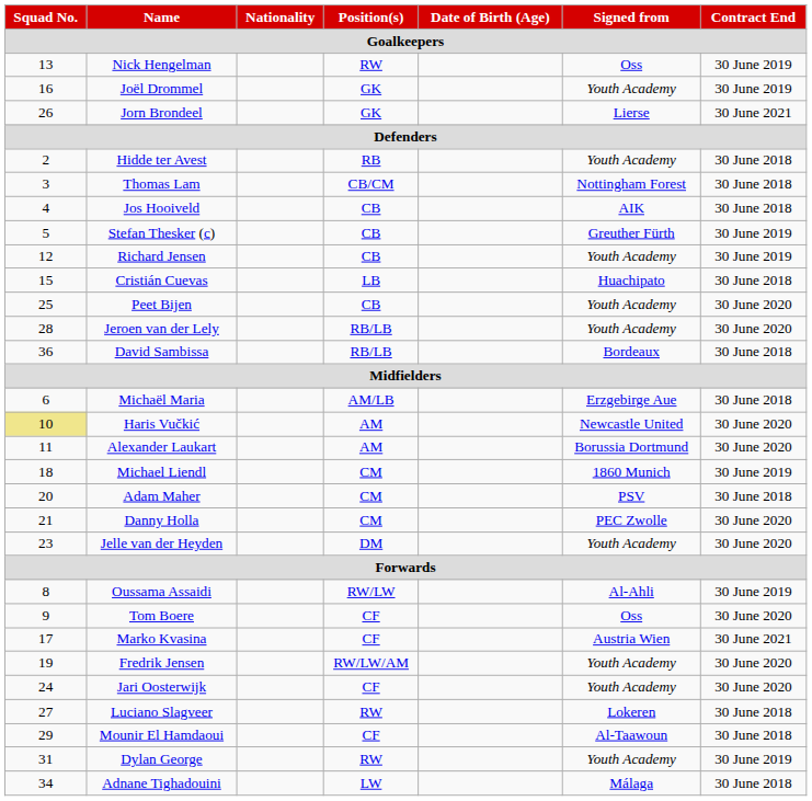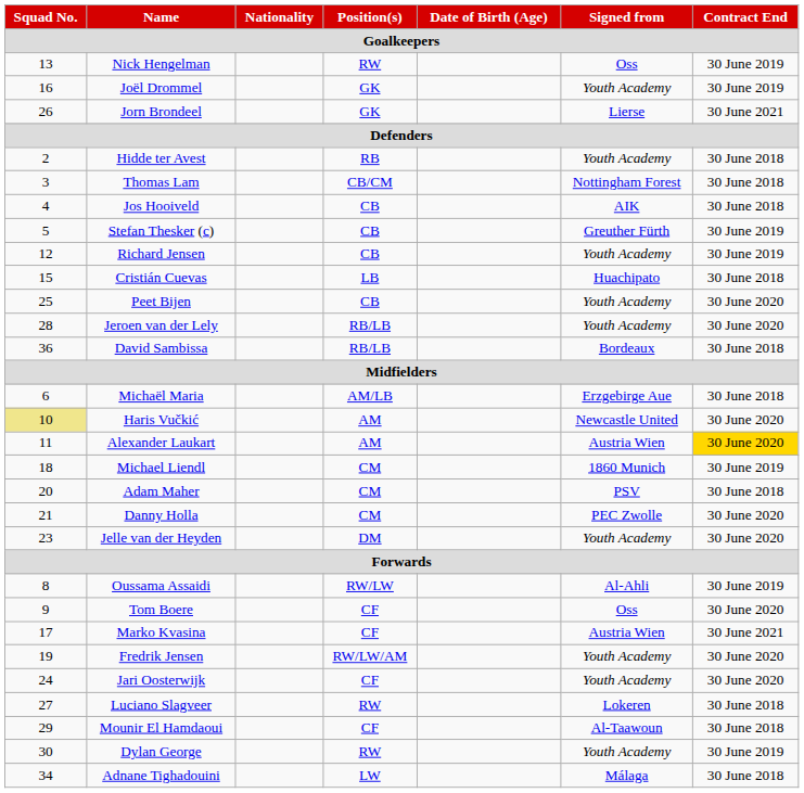 <table class="wikitable" style="text-align:center; font-size:90%; width:90%;">
 <tr>
 <th style="background:#d50000; color:white; text-align:center;">Squad No.</th>
 <th style="background:#d50000; color:white; text-align:center;">Name</th>
 <th style="background:#d50000; color:white; text-align:center;">Nationality</th>
 <th style="background:#d50000; color:white; text-align:center;">Position(s)</th>
 <th style="background:#d50000; color:white; text-align:center;">Date of Birth (Age)</th>
 <th style="background:#d50000; color:white; text-align:center;">Signed from</th>
 <th style="background:#d50000; color:white; text-align:center;">Contract End</th>
 </tr>
 <tr>
 <th colspan=9 style="background:#dcdcdc; text-align:center">Goalkeepers</th>
 </tr>
 <tr>
 <td>13</td>
 <td><a href='#'>Nick Hengelman</a></td>
 <td></td>
 <td><a href='#'>RW</a></td>
 <td></td>
 <td> <a href='#'>Oss</a></td>
 <td>30 June 2019</td>
 </tr>
 <tr>
 <td>16</td>
 <td><a href='#'>Joël Drommel</a></td>
 <td></td>
 <td><a href='#'>GK</a></td>
 <td></td>
 <td><em>Youth Academy</em></td>
 <td>30 June 2019</td>
 </tr>
 <tr>
 <td>26</td>
 <td><a href='#'>Jorn Brondeel</a></td>
 <td></td>
 <td><a href='#'>GK</a></td>
 <td></td>
 <td> <a href='#'>Lierse</a></td>
 <td>30 June 2021</td>
 </tr>
 <tr>
 <th colspan=9 style="background:#dcdcdc; text-align:center">Defenders</th>
 </tr>
 <tr>
 <td>2</td>
 <td><a href='#'>Hidde ter Avest</a></td>
 <td></td>
 <td><a href='#'>RB</a></td>
 <td></td>
 <td><em>Youth Academy</em></td>
 <td>30 June 2018</td>
 </tr>
 <tr>
 <td>3</td>
 <td><a href='#'>Thomas Lam</a></td>
 <td></td>
 <td><a href='#'>CB/CM</a></td>
 <td></td>
 <td> <a href='#'>Nottingham Forest</a></td>
 <td>30 June 2018</td>
 </tr>
 <tr>
 <td>4</td>
 <td><a href='#'>Jos Hooiveld</a></td>
 <td></td>
 <td><a href='#'>CB</a></td>
 <td></td>
 <td> <a href='#'>AIK</a></td>
 <td>30 June 2018</td>
 </tr>
 <tr>
 <td>5</td>
 <td><a href='#'>Stefan Thesker</a> (<a href='#'>c</a>)</td>
 <td></td>
 <td><a href='#'>CB</a></td>
 <td></td>
 <td> <a href='#'>Greuther Fürth</a></td>
 <td>30 June 2019</td>
 </tr>
 <tr>
 <td>12</td>
 <td><a href='#'>Richard Jensen</a></td>
 <td></td>
 <td><a href='#'>CB</a></td>
 <td></td>
 <td><em>Youth Academy</em></td>
 <td>30 June 2019</td>
 </tr>
 <tr>
 <td>15</td>
 <td><a href='#'>Cristián Cuevas</a></td>
 <td></td>
 <td><a href='#'>LB</a></td>
 <td></td>
 <td> <a href='#'>Huachipato</a></td>
 <td>30 June 2018</td>
 </tr>
 <tr>
 <td>25</td>
 <td><a href='#'>Peet Bijen</a></td>
 <td></td>
 <td><a href='#'>CB</a></td>
 <td></td>
 <td><em>Youth Academy</em></td>
 <td>30 June 2020</td>
 </tr>
 <tr>
 <td>28</td>
 <td><a href='#'>Jeroen van der Lely</a></td>
 <td></td>
 <td><a href='#'>RB/LB</a></td>
 <td></td>
 <td><em>Youth Academy</em></td>
 <td>30 June 2020</td>
 </tr>
 <tr>
 <td>36</td>
 <td><a href='#'>David Sambissa</a></td>
 <td></td>
 <td><a href='#'>RB/LB</a></td>
 <td></td>
 <td> <a href='#'>Bordeaux</a></td>
 <td>30 June 2018</td>
 </tr>
 <tr>
 <th colspan=9 style="background:#dcdcdc; text-align:center">Midfielders</th>
 </tr>
 <tr>
 <td>6</td>
 <td><a href='#'>Michaël Maria</a></td>
 <td></td>
 <td><a href='#'>AM/LB</a></td>
 <td></td>
 <td> <a href='#'>Erzgebirge Aue</a></td>
 <td>30 June 2018</td>
 </tr>
 <tr>
 <td style="background: khaki;">10</td>
 <td><a href='#'>Haris Vučkić</a></td>
 <td></td>
 <td><a href='#'>AM</a></td>
 <td></td>
 <td> <a href='#'>Newcastle United</a></td>
 <td>30 June 2020</td>
 </tr>
 <tr>
 <td>11</td>
 <td><a href='#'>Alexander Laukart</a></td>
 <td></td>
 <td><a href='#'>AM</a></td>
 <td></td>
-<td> <a href='#'>Borussia Dortmund</a></td>
-<td>30 June 2020</td>
+<td> <a href='#'>Austria Wien</a></td>
+<td style="background: gold;">30 June 2020</td>
 </tr>
 <tr>
 <td>18</td>
 <td><a href='#'>Michael Liendl</a></td>
 <td></td>
 <td><a href='#'>CM</a></td>
 <td></td>
 <td> <a href='#'>1860 Munich</a></td>
 <td>30 June 2019</td>
 </tr>
 <tr>
 <td>20</td>
 <td><a href='#'>Adam Maher</a></td>
 <td></td>
 <td><a href='#'>CM</a></td>
 <td></td>
 <td> <a href='#'>PSV</a></td>
 <td>30 June 2018</td>
 </tr>
 <tr>
 <td>21</td>
 <td><a href='#'>Danny Holla</a></td>
 <td></td>
 <td><a href='#'>CM</a></td>
 <td></td>
 <td> <a href='#'>PEC Zwolle</a></td>
 <td>30 June 2020</td>
 </tr>
 <tr>
 <td>23</td>
 <td><a href='#'>Jelle van der Heyden</a></td>
 <td></td>
 <td><a href='#'>DM</a></td>
 <td></td>
 <td><em>Youth Academy</em></td>
 <td>30 June 2020</td>
 </tr>
 <tr>
 <th colspan=9 style="background:#dcdcdc; text-align:center">Forwards</th>
 </tr>
 <tr>
 <td>8</td>
 <td><a href='#'>Oussama Assaidi</a></td>
 <td></td>
 <td><a href='#'>RW/LW</a></td>
 <td></td>
 <td> <a href='#'>Al-Ahli</a></td>
 <td>30 June 2019</td>
 </tr>
 <tr>
 <td>9</td>
 <td><a href='#'>Tom Boere</a></td>
 <td></td>
 <td><a href='#'>CF</a></td>
 <td></td>
 <td> <a href='#'>Oss</a></td>
 <td>30 June 2020</td>
 </tr>
 <tr>
 <td>17</td>
 <td><a href='#'>Marko Kvasina</a></td>
 <td></td>
 <td><a href='#'>CF</a></td>
 <td></td>
 <td> <a href='#'>Austria Wien</a></td>
 <td>30 June 2021</td>
 </tr>
 <tr>
 <td>19</td>
 <td><a href='#'>Fredrik Jensen</a></td>
 <td></td>
 <td><a href='#'>RW/LW/AM</a></td>
 <td></td>
 <td><em>Youth Academy</em></td>
 <td>30 June 2020</td>
 </tr>
 <tr>
 <td>24</td>
 <td><a href='#'>Jari Oosterwijk</a></td>
 <td></td>
 <td><a href='#'>CF</a></td>
 <td></td>
 <td><em>Youth Academy</em></td>
 <td>30 June 2020</td>
 </tr>
 <tr>
 <td>27</td>
 <td><a href='#'>Luciano Slagveer</a></td>
 <td></td>
 <td><a href='#'>RW</a></td>
 <td></td>
 <td> <a href='#'>Lokeren</a></td>
 <td>30 June 2018</td>
 </tr>
 <tr>
 <td>29</td>
 <td><a href='#'>Mounir El Hamdaoui</a></td>
 <td></td>
 <td><a href='#'>CF</a></td>
 <td></td>
 <td> <a href='#'>Al-Taawoun</a></td>
 <td>30 June 2018</td>
 </tr>
 <tr>
-<td>31</td>
+<td>30</td>
 <td><a href='#'>Dylan George</a></td>
 <td></td>
 <td><a href='#'>RW</a></td>
 <td></td>
 <td><em>Youth Academy</em></td>
 <td>30 June 2019</td>
 </tr>
 <tr>
 <td>34</td>
 <td><a href='#'>Adnane Tighadouini</a></td>
 <td></td>
 <td><a href='#'>LW</a></td>
 <td></td>
 <td> <a href='#'>Málaga</a></td>
 <td>30 June 2018</td>
 </tr>
 </table>
